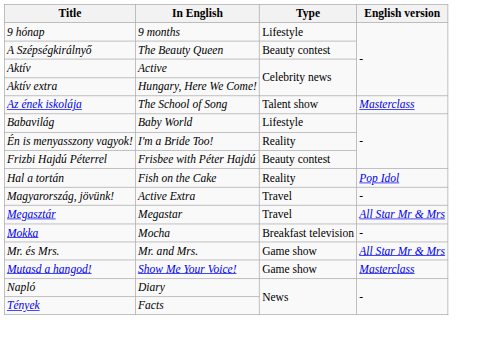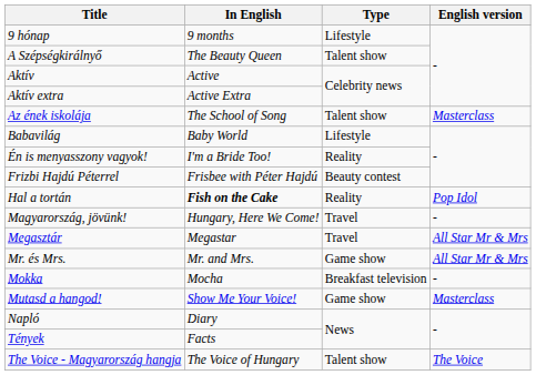 <table class="wikitable">
 <tr style="background:#e0e0e0;">
 <th>Title</th>
 <th>In English</th>
 <th>Type</th>
 <th>English version</th>
 </tr>
 <tr>
 <td><em>9 hónap</em></td>
 <td><em>9 months</em></td>
 <td>Lifestyle</td>
 <td rowspan="4">-</td>
 </tr>
 <tr>
 <td><em>A Szépségkirálnyő</em></td>
 <td><em>The Beauty Queen</em></td>
-<td>Beauty contest</td>
+<td>Talent show</td>
 </tr>
 <tr>
 <td><em>Aktív</em></td>
 <td><em>Active</em></td>
 <td rowspan="2">Celebrity news</td>
 </tr>
 <tr>
 <td><em>Aktív extra</em></td>
-<td><em>Hungary, Here We Come!</em></td>
+<td><em>Active Extra</em></td>
 </tr>
 <tr>
 <td><em><a href='#'>Az ének iskolája</a></em></td>
 <td><em>The School of Song</em></td>
 <td>Talent show</td>
 <td><em><a href='#'>Masterclass</a></em></td>
 </tr>
 <tr>
 <td><em>Babavilág</em></td>
 <td><em>Baby World</em></td>
 <td>Lifestyle</td>
 <td rowspan="3">-</td>
 </tr>
 <tr>
 <td><em>Én is menyasszony vagyok!</em></td>
 <td><em>I'm a Bride Too!</em></td>
 <td>Reality</td>
 </tr>
 <tr>
 <td><em>Frizbi Hajdú Péterrel</em></td>
 <td><em>Frisbee with Péter Hajdú</em></td>
 <td>Beauty contest</td>
 </tr>
 <tr>
 <td><em>Hal a tortán</em></td>
-<td><em>Fish on the Cake</em></td>
+<td><strong><em>Fish on the Cake</em></strong></td>
 <td>Reality</td>
 <td><em><a href='#'>Pop Idol</a></em></td>
 </tr>
 <tr>
 <td><em>Magyarország, jövünk!</em></td>
-<td><em>Active Extra</em></td>
+<td><em>Hungary, Here We Come!</em></td>
 <td>Travel</td>
 <td>-</td>
 </tr>
 <tr>
 <td><em><a href='#'>Megasztár</a></em></td>
 <td><em>Megastar</em></td>
 <td>Travel</td>
 <td><em><a href='#'>All Star Mr & Mrs</a></em></td>
 </tr>
 <tr>
+<td><em>Mr. és Mrs.</em></td>
+<td><em>Mr. and Mrs.</em></td>
+<td>Game show</td>
+<td><em><a href='#'>All Star Mr & Mrs</a></em></td>
+</tr>
+<tr>
 <td><em><a href='#'>Mokka</a></em></td>
 <td><em>Mocha</em></td>
 <td>Breakfast television</td>
 <td>-</td>
-</tr>
-<tr>
-<td><em>Mr. és Mrs.</em></td>
-<td><em>Mr. and Mrs.</em></td>
-<td>Game show</td>
-<td><em><a href='#'>All Star Mr & Mrs</a></em></td>
 </tr>
 <tr>
 <td><em><a href='#'>Mutasd a hangod!</a></em></td>
 <td><em><a href='#'>Show Me Your Voice!</a></em></td>
 <td>Game show</td>
 <td><em><a href='#'>Masterclass</a></em></td>
 </tr>
 <tr>
 <td><em>Napló</em></td>
 <td><em>Diary</em></td>
 <td rowspan="2">News</td>
 <td rowspan="2">-</td>
 </tr>
 <tr>
 <td><em><a href='#'>Tények</a></em></td>
 <td><em>Facts</em></td>
 </tr>
+<tr>
+<td><em><a href='#'>The Voice - Magyarország hangja</a></em></td>
+<td><em>The Voice of Hungary</em></td>
+<td>Talent show</td>
+<td><em><a href='#'>The Voice</a></em></td>
+</tr>
 </table>
